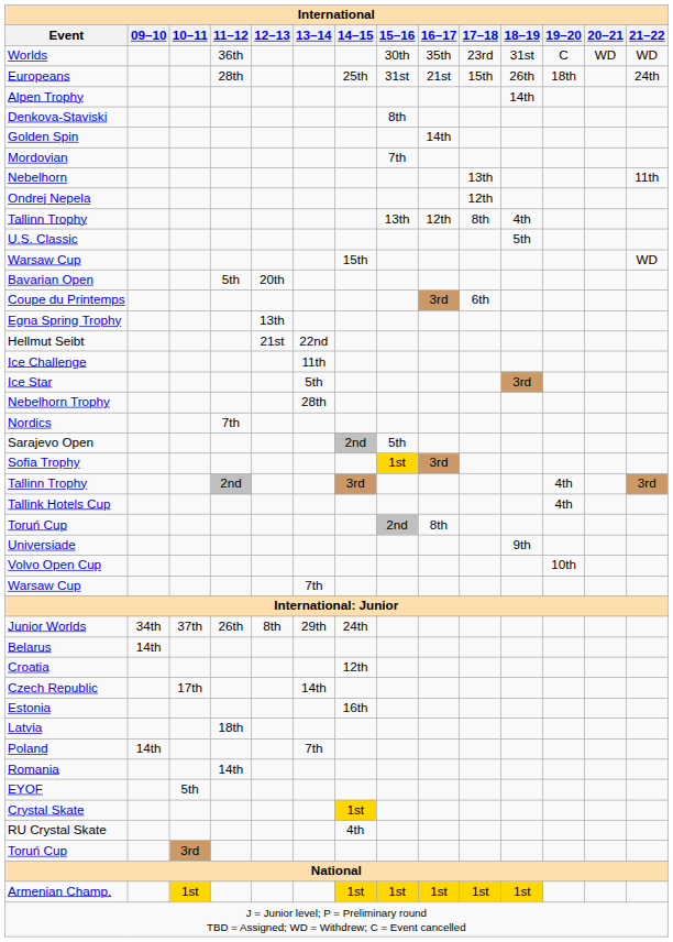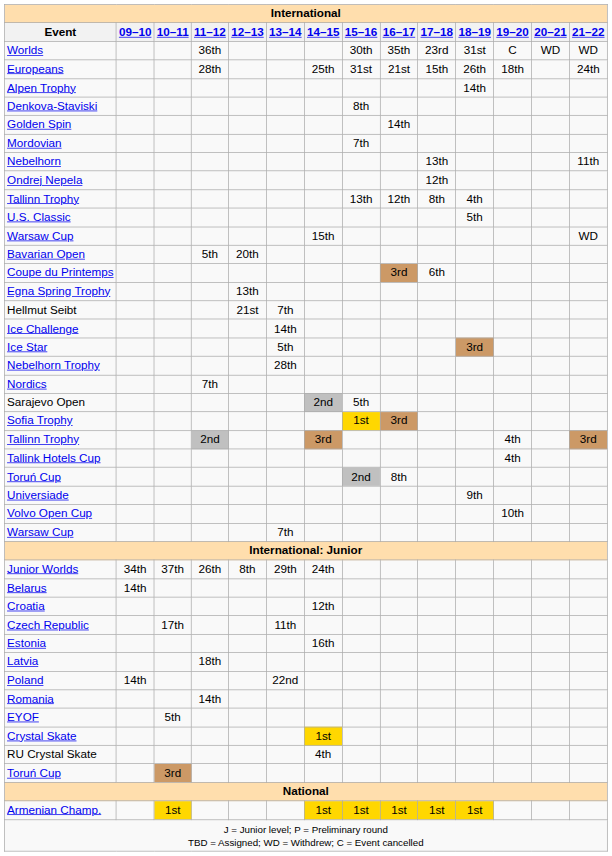 <table class="wikitable" style="text-align:center">
 <tr>
 <th style="background-color: #ffdead; " colspan=14 align=center>International</th>
 </tr>
 <tr>
 <th>Event</th>
 <th><a href='#'>09–10</a></th>
 <th><a href='#'>10–11</a></th>
 <th><a href='#'>11–12</a></th>
 <th><a href='#'>12–13</a></th>
 <th><a href='#'>13–14</a></th>
 <th><a href='#'>14–15</a></th>
 <th><a href='#'>15–16</a></th>
 <th><a href='#'>16–17</a></th>
 <th><a href='#'>17–18</a></th>
 <th><a href='#'>18–19</a></th>
 <th><a href='#'>19–20</a></th>
 <th><a href='#'>20–21</a></th>
 <th><a href='#'>21–22</a></th>
 </tr>
 <tr>
 <td align=left><a href='#'>Worlds</a></td>
 <td></td>
 <td></td>
 <td>36th</td>
 <td></td>
 <td></td>
 <td></td>
 <td>30th</td>
 <td>35th</td>
 <td>23rd</td>
 <td>31st</td>
 <td>C</td>
 <td>WD</td>
 <td>WD</td>
 </tr>
 <tr>
 <td align=left><a href='#'>Europeans</a></td>
 <td></td>
 <td></td>
 <td>28th</td>
 <td></td>
 <td></td>
 <td>25th</td>
 <td>31st</td>
 <td>21st</td>
 <td>15th</td>
 <td>26th</td>
 <td>18th</td>
 <td></td>
 <td>24th</td>
 </tr>
 <tr>
 <td align=left> <a href='#'>Alpen Trophy</a></td>
 <td></td>
 <td></td>
 <td></td>
 <td></td>
 <td></td>
 <td></td>
 <td></td>
 <td></td>
 <td></td>
 <td>14th</td>
 <td></td>
 <td></td>
 <td></td>
 </tr>
 <tr>
 <td align=left> <a href='#'>Denkova-Staviski</a></td>
 <td></td>
 <td></td>
 <td></td>
 <td></td>
 <td></td>
 <td></td>
 <td>8th</td>
 <td></td>
 <td></td>
 <td></td>
 <td></td>
 <td></td>
 <td></td>
 </tr>
 <tr>
 <td align=left> <a href='#'>Golden Spin</a></td>
 <td></td>
 <td></td>
 <td></td>
 <td></td>
 <td></td>
 <td></td>
 <td></td>
 <td>14th</td>
 <td></td>
 <td></td>
 <td></td>
 <td></td>
 <td></td>
 </tr>
 <tr>
 <td align=left> <a href='#'>Mordovian</a></td>
 <td></td>
 <td></td>
 <td></td>
 <td></td>
 <td></td>
 <td></td>
 <td>7th</td>
 <td></td>
 <td></td>
 <td></td>
 <td></td>
 <td></td>
 <td></td>
 </tr>
 <tr>
 <td align=left> <a href='#'>Nebelhorn</a></td>
 <td></td>
 <td></td>
 <td></td>
 <td></td>
 <td></td>
 <td></td>
 <td></td>
 <td></td>
 <td>13th</td>
 <td></td>
 <td></td>
 <td></td>
 <td>11th</td>
 </tr>
 <tr>
 <td align=left> <a href='#'>Ondrej Nepela</a></td>
 <td></td>
 <td></td>
 <td></td>
 <td></td>
 <td></td>
 <td></td>
 <td></td>
 <td></td>
 <td>12th</td>
 <td></td>
 <td></td>
 <td></td>
 <td></td>
 </tr>
 <tr>
 <td align=left> <a href='#'>Tallinn Trophy</a></td>
 <td></td>
 <td></td>
 <td></td>
 <td></td>
 <td></td>
 <td></td>
 <td>13th</td>
 <td>12th</td>
 <td>8th</td>
 <td>4th</td>
 <td></td>
 <td></td>
 <td></td>
 </tr>
 <tr>
 <td align=left> <a href='#'>U.S. Classic</a></td>
 <td></td>
 <td></td>
 <td></td>
 <td></td>
 <td></td>
 <td></td>
 <td></td>
 <td></td>
 <td></td>
 <td>5th</td>
 <td></td>
 <td></td>
 <td></td>
 </tr>
 <tr>
 <td align=left> <a href='#'>Warsaw Cup</a></td>
 <td></td>
 <td></td>
 <td></td>
 <td></td>
 <td></td>
 <td>15th</td>
 <td></td>
 <td></td>
 <td></td>
 <td></td>
 <td></td>
 <td></td>
 <td>WD</td>
 </tr>
 <tr>
 <td align=left><a href='#'>Bavarian Open</a></td>
 <td></td>
 <td></td>
 <td>5th</td>
 <td>20th</td>
 <td></td>
 <td></td>
 <td></td>
 <td></td>
 <td></td>
 <td></td>
 <td></td>
 <td></td>
 <td></td>
 </tr>
 <tr>
 <td align=left><a href='#'>Coupe du Printemps</a></td>
 <td></td>
 <td></td>
 <td></td>
 <td></td>
 <td></td>
 <td></td>
 <td></td>
 <td bgcolor=cc9966>3rd</td>
 <td>6th</td>
 <td></td>
 <td></td>
 <td></td>
 <td></td>
 </tr>
 <tr>
 <td align=left><a href='#'>Egna Spring Trophy</a></td>
 <td></td>
 <td></td>
 <td></td>
 <td>13th</td>
 <td></td>
 <td></td>
 <td></td>
 <td></td>
 <td></td>
 <td></td>
 <td></td>
 <td></td>
 <td></td>
 </tr>
 <tr>
 <td align=left>Hellmut Seibt</td>
 <td></td>
 <td></td>
 <td></td>
 <td>21st</td>
-<td>22nd</td>
+<td>7th</td>
 <td></td>
 <td></td>
 <td></td>
 <td></td>
 <td></td>
 <td></td>
 <td></td>
 <td></td>
 </tr>
 <tr>
 <td align=left><a href='#'>Ice Challenge</a></td>
 <td></td>
 <td></td>
 <td></td>
 <td></td>
-<td>11th</td>
+<td>14th</td>
 <td></td>
 <td></td>
 <td></td>
 <td></td>
 <td></td>
 <td></td>
 <td></td>
 <td></td>
 </tr>
 <tr>
 <td align=left><a href='#'>Ice Star</a></td>
 <td></td>
 <td></td>
 <td></td>
 <td></td>
 <td>5th</td>
 <td></td>
 <td></td>
 <td></td>
 <td></td>
 <td bgcolor=cc9966>3rd</td>
 <td></td>
 <td></td>
 <td></td>
 </tr>
 <tr>
 <td align=left><a href='#'>Nebelhorn Trophy</a></td>
 <td></td>
 <td></td>
 <td></td>
 <td></td>
 <td>28th</td>
 <td></td>
 <td></td>
 <td></td>
 <td></td>
 <td></td>
 <td></td>
 <td></td>
 <td></td>
 </tr>
 <tr>
 <td align=left><a href='#'>Nordics</a></td>
 <td></td>
 <td></td>
 <td>7th</td>
 <td></td>
 <td></td>
 <td></td>
 <td></td>
 <td></td>
 <td></td>
 <td></td>
 <td></td>
 <td></td>
 <td></td>
 </tr>
 <tr>
 <td align=left>Sarajevo Open</td>
 <td></td>
 <td></td>
 <td></td>
 <td></td>
 <td></td>
 <td bgcolor=silver>2nd</td>
 <td>5th</td>
 <td></td>
 <td></td>
 <td></td>
 <td></td>
 <td></td>
 <td></td>
 </tr>
 <tr>
 <td align=left><a href='#'>Sofia Trophy</a></td>
 <td></td>
 <td></td>
 <td></td>
 <td></td>
 <td></td>
 <td></td>
 <td bgcolor=gold>1st</td>
 <td bgcolor=cc9966>3rd</td>
 <td></td>
 <td></td>
 <td></td>
 <td></td>
 <td></td>
 </tr>
 <tr>
 <td align=left><a href='#'>Tallinn Trophy</a></td>
 <td></td>
 <td></td>
 <td bgcolor=silver>2nd</td>
 <td></td>
 <td></td>
 <td bgcolor=cc9966>3rd</td>
 <td></td>
 <td></td>
 <td></td>
 <td></td>
 <td>4th</td>
 <td></td>
 <td bgcolor=cc9966>3rd</td>
 </tr>
 <tr>
 <td align=left><a href='#'>Tallink Hotels Cup</a></td>
 <td></td>
 <td></td>
 <td></td>
 <td></td>
 <td></td>
 <td></td>
 <td></td>
 <td></td>
 <td></td>
 <td></td>
 <td>4th</td>
 <td></td>
 <td></td>
 </tr>
 <tr>
 <td align=left><a href='#'>Toruń Cup</a></td>
 <td></td>
 <td></td>
 <td></td>
 <td></td>
 <td></td>
 <td></td>
 <td bgcolor=silver>2nd</td>
 <td>8th</td>
 <td></td>
 <td></td>
 <td></td>
 <td></td>
 <td></td>
 </tr>
 <tr>
 <td align=left><a href='#'>Universiade</a></td>
 <td></td>
 <td></td>
 <td></td>
 <td></td>
 <td></td>
 <td></td>
 <td></td>
 <td></td>
 <td></td>
 <td>9th</td>
 <td></td>
 <td></td>
 <td></td>
 </tr>
 <tr>
 <td align=left><a href='#'>Volvo Open Cup</a></td>
 <td></td>
 <td></td>
 <td></td>
 <td></td>
 <td></td>
 <td></td>
 <td></td>
 <td></td>
 <td></td>
 <td></td>
 <td>10th</td>
 <td></td>
 <td></td>
 </tr>
 <tr>
 <td align=left><a href='#'>Warsaw Cup</a></td>
 <td></td>
 <td></td>
 <td></td>
 <td></td>
 <td>7th</td>
 <td></td>
 <td></td>
 <td></td>
 <td></td>
 <td></td>
 <td></td>
 <td></td>
 <td></td>
 </tr>
 <tr>
 <th style="background-color: #ffdead; " colspan=14 align=center>International: Junior</th>
 </tr>
 <tr>
 <td align=left><a href='#'>Junior Worlds</a></td>
 <td>34th</td>
 <td>37th</td>
 <td>26th</td>
 <td>8th</td>
 <td>29th</td>
 <td>24th</td>
 <td></td>
 <td></td>
 <td></td>
 <td></td>
 <td></td>
 <td></td>
 <td></td>
 </tr>
 <tr>
 <td align=left> <a href='#'>Belarus</a></td>
 <td>14th</td>
 <td></td>
 <td></td>
 <td></td>
 <td></td>
 <td></td>
 <td></td>
 <td></td>
 <td></td>
 <td></td>
 <td></td>
 <td></td>
 <td></td>
 </tr>
 <tr>
 <td align=left> <a href='#'>Croatia</a></td>
 <td></td>
 <td></td>
 <td></td>
 <td></td>
 <td></td>
 <td>12th</td>
 <td></td>
 <td></td>
 <td></td>
 <td></td>
 <td></td>
 <td></td>
 <td></td>
 </tr>
 <tr>
 <td align=left> <a href='#'>Czech Republic</a></td>
 <td></td>
 <td>17th</td>
 <td></td>
 <td></td>
-<td>14th</td>
+<td>11th</td>
 <td></td>
 <td></td>
 <td></td>
 <td></td>
 <td></td>
 <td></td>
 <td></td>
 <td></td>
 </tr>
 <tr>
 <td align=left> <a href='#'>Estonia</a></td>
 <td></td>
 <td></td>
 <td></td>
 <td></td>
 <td></td>
 <td>16th</td>
 <td></td>
 <td></td>
 <td></td>
 <td></td>
 <td></td>
 <td></td>
 <td></td>
 </tr>
 <tr>
 <td align=left> <a href='#'>Latvia</a></td>
 <td></td>
 <td></td>
 <td>18th</td>
 <td></td>
 <td></td>
 <td></td>
 <td></td>
 <td></td>
 <td></td>
 <td></td>
 <td></td>
 <td></td>
 <td></td>
 </tr>
 <tr>
 <td align=left> <a href='#'>Poland</a></td>
 <td>14th</td>
 <td></td>
 <td></td>
 <td></td>
-<td>7th</td>
+<td>22nd</td>
 <td></td>
 <td></td>
 <td></td>
 <td></td>
 <td></td>
 <td></td>
 <td></td>
 <td></td>
 </tr>
 <tr>
 <td align=left> <a href='#'>Romania</a></td>
 <td></td>
 <td></td>
 <td>14th</td>
 <td></td>
 <td></td>
 <td></td>
 <td></td>
 <td></td>
 <td></td>
 <td></td>
 <td></td>
 <td></td>
 <td></td>
 </tr>
 <tr>
 <td align=left><a href='#'>EYOF</a></td>
 <td></td>
 <td>5th</td>
 <td></td>
 <td></td>
 <td></td>
 <td></td>
 <td></td>
 <td></td>
 <td></td>
 <td></td>
 <td></td>
 <td></td>
 <td></td>
 </tr>
 <tr>
 <td align=left><a href='#'>Crystal Skate</a></td>
 <td></td>
 <td></td>
 <td></td>
 <td></td>
 <td></td>
 <td bgcolor=gold>1st</td>
 <td></td>
 <td></td>
 <td></td>
 <td></td>
 <td></td>
 <td></td>
 <td></td>
 </tr>
 <tr>
 <td align=left>RU Crystal Skate</td>
 <td></td>
 <td></td>
 <td></td>
 <td></td>
 <td></td>
 <td>4th</td>
 <td></td>
 <td></td>
 <td></td>
 <td></td>
 <td></td>
 <td></td>
 <td></td>
 </tr>
 <tr>
 <td align=left><a href='#'>Toruń Cup</a></td>
 <td></td>
 <td bgcolor=cc9966>3rd</td>
 <td></td>
 <td></td>
 <td></td>
 <td></td>
 <td></td>
 <td></td>
 <td></td>
 <td></td>
 <td></td>
 <td></td>
 <td></td>
 </tr>
 <tr>
 <th style="background-color: #ffdead; " colspan=14 align=center>National</th>
 </tr>
 <tr>
 <td align=left><a href='#'>Armenian Champ.</a></td>
 <td></td>
 <td bgcolor=gold>1st</td>
 <td></td>
 <td></td>
 <td></td>
 <td bgcolor=gold>1st</td>
 <td bgcolor=gold>1st</td>
 <td bgcolor=gold>1st</td>
 <td bgcolor=gold>1st</td>
 <td bgcolor=gold>1st</td>
 <td></td>
 <td></td>
 <td></td>
 </tr>
 <tr>
 <td colspan=14 align=center><small> J = Junior level; P = Preliminary round <br> TBD = Assigned; WD = Withdrew; C = Event cancelled </small></td>
 </tr>
 </table>
